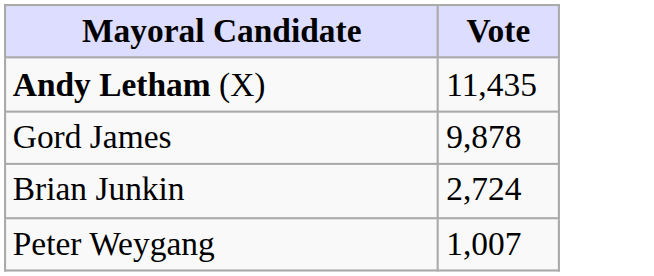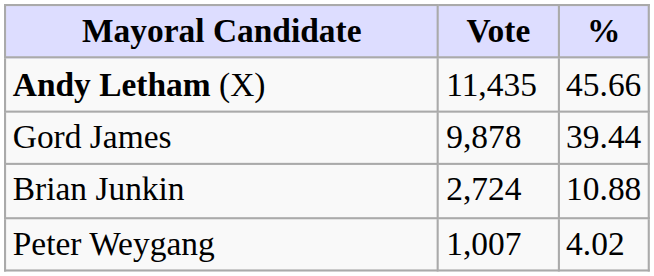 <table class="wikitable">
 <tr>
 <th style="background:#ddf; width:200px;">Mayoral Candidate</th>
 <th style="background:#ddf; width:50px;">Vote</th>
+<th style="background:#ddf; width:30px;">%</th>
 </tr>
 <tr>
 <td><strong>Andy Letham</strong> (X)</td>
 <td>11,435</td>
+<td>45.66</td>
 </tr>
 <tr>
 <td>Gord James</td>
 <td>9,878</td>
+<td>39.44</td>
 </tr>
 <tr>
 <td>Brian Junkin</td>
 <td>2,724</td>
+<td>10.88</td>
 </tr>
 <tr>
 <td>Peter Weygang</td>
 <td>1,007</td>
+<td>4.02</td>
 </tr>
 </table>
